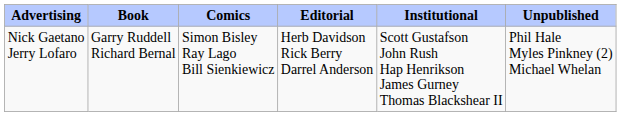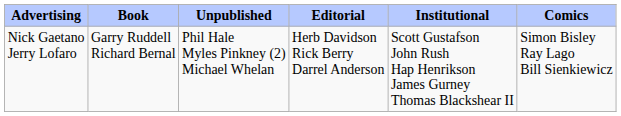 <table class="wikitable">
 <tr>
 <th style="background:#b6c9ff">Advertising</th>
 <th style="background:#b6c9ff">Book</th>
-<th style="background:#b6c9ff">Comics</th>
+<th style="background:#b6c9ff">Unpublished</th>
 <th style="background:#b6c9ff">Editorial</th>
 <th style="background:#b6c9ff">Institutional</th>
-<th style="background:#b6c9ff">Unpublished</th>
+<th style="background:#b6c9ff">Comics</th>
 </tr>
 <tr valign="top">
 <td>Nick Gaetano<br>Jerry Lofaro</td>
 <td>Garry Ruddell<br>Richard Bernal</td>
-<td>Simon Bisley<br>Ray Lago<br>Bill Sienkiewicz</td>
+<td>Phil Hale<br>Myles Pinkney (2)<br>Michael Whelan</td>
 <td>Herb Davidson<br>Rick Berry<br>Darrel Anderson</td>
 <td>Scott Gustafson<br>John Rush<br>Hap Henrikson<br>James Gurney<br>Thomas Blackshear II</td>
-<td>Phil Hale<br>Myles Pinkney (2)<br>Michael Whelan</td>
+<td>Simon Bisley<br>Ray Lago<br>Bill Sienkiewicz</td>
 </tr>
 </table>
